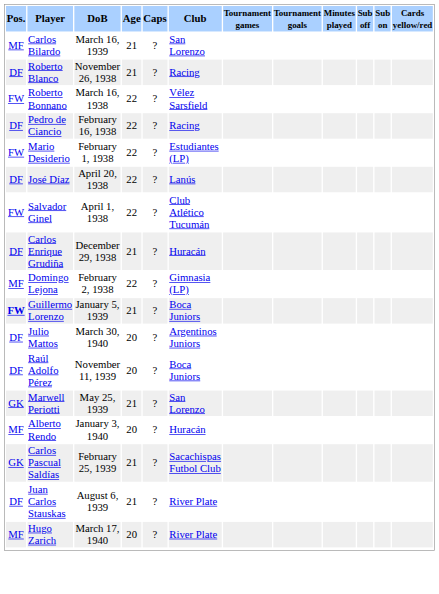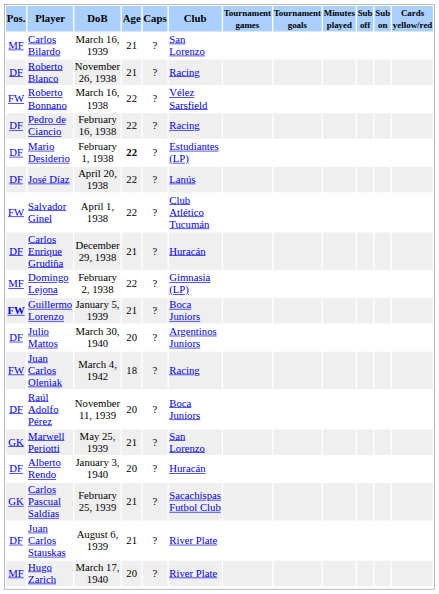 <table border="0" width="100%" style="border: 1px solid #999; background-color:white; text-align:center">
 <tr align="center" bgcolor="#AAD0FF">
 <th width=4%>Pos.</th>
 <th width=23%>Player</th>
 <th width=12%>DoB</th>
 <th width=4%>Age</th>
 <th width=4%>Caps</th>
 <th width=21%>Club</th>
 <th width=6%><small>Tournament<br>games</small></th>
 <th width=6%><small>Tournament<br>goals</small></th>
 <th width=4%><small>Minutes<br>played</small></th>
 <th width=4%><small>Sub off</small></th>
 <th width=4%><small>Sub on</small></th>
 <th width=4%><small>Cards<br>yellow/red</small></th>
 </tr>
 <tr>
 <td><a href='#'>MF</a></td>
 <td align="left"><a href='#'>Carlos Bilardo</a></td>
 <td>March 16, 1939</td>
 <td>21</td>
 <td>?</td>
 <td align="left"> <a href='#'>San Lorenzo</a></td>
 <td></td>
 <td></td>
 <td></td>
 <td></td>
 <td></td>
 <td></td>
 </tr>
 <tr bgcolor="#EFEFEF">
 <td><a href='#'>DF</a></td>
 <td align="left"><a href='#'>Roberto Blanco</a></td>
 <td>November 26, 1938</td>
 <td>21</td>
 <td>?</td>
 <td align="left"> <a href='#'>Racing</a></td>
 <td></td>
 <td></td>
 <td></td>
 <td></td>
 <td></td>
 <td></td>
 </tr>
 <tr>
 <td><a href='#'>FW</a></td>
 <td align="left"><a href='#'>Roberto Bonnano</a></td>
 <td>March 16, 1938</td>
 <td>22</td>
 <td>?</td>
 <td align="left"> <a href='#'>Vélez Sarsfield</a></td>
 <td></td>
 <td></td>
 <td></td>
 <td></td>
 <td></td>
 <td></td>
 </tr>
 <tr bgcolor="#EFEFEF">
 <td><a href='#'>DF</a></td>
 <td align="left"><a href='#'>Pedro de Ciancio</a></td>
 <td>February 16, 1938</td>
 <td>22</td>
 <td>?</td>
 <td align="left"> <a href='#'>Racing</a></td>
 <td></td>
 <td></td>
 <td></td>
 <td></td>
 <td></td>
 <td></td>
 </tr>
 <tr>
-<td><a href='#'>FW</a></td>
+<td><a href='#'>DF</a></td>
 <td align="left"><a href='#'>Mario Desiderio</a></td>
 <td>February 1, 1938</td>
-<td>22</td>
+<td><strong>22</strong></td>
 <td>?</td>
 <td align="left"> <a href='#'>Estudiantes (LP)</a></td>
 <td></td>
 <td></td>
 <td></td>
 <td></td>
 <td></td>
 <td></td>
 </tr>
 <tr bgcolor="#EFEFEF">
 <td><a href='#'>DF</a></td>
 <td align="left"><a href='#'>José Díaz</a></td>
 <td>April 20, 1938</td>
 <td>22</td>
 <td>?</td>
 <td align="left"> <a href='#'>Lanús</a></td>
 <td></td>
 <td></td>
 <td></td>
 <td></td>
 <td></td>
 <td></td>
 </tr>
 <tr>
 <td><a href='#'>FW</a></td>
 <td align="left"><a href='#'>Salvador Ginel</a></td>
 <td>April 1, 1938</td>
 <td>22</td>
 <td>?</td>
 <td align="left"> <a href='#'>Club Atlético Tucumán</a></td>
 <td></td>
 <td></td>
 <td></td>
 <td></td>
 <td></td>
 <td></td>
 </tr>
 <tr bgcolor="#EFEFEF">
 <td><a href='#'>DF</a></td>
 <td align="left"><a href='#'>Carlos Enrique Grudiña</a></td>
 <td>December 29, 1938</td>
 <td>21</td>
 <td>?</td>
 <td align="left"> <a href='#'>Huracán</a></td>
 <td></td>
 <td></td>
 <td></td>
 <td></td>
 <td></td>
 <td></td>
 </tr>
 <tr>
 <td><a href='#'>MF</a></td>
 <td align="left"><a href='#'>Domingo Lejona</a></td>
 <td>February 2, 1938</td>
 <td>22</td>
 <td>?</td>
 <td align="left"> <a href='#'>Gimnasia (LP)</a></td>
 <td></td>
 <td></td>
 <td></td>
 <td></td>
 <td></td>
 <td></td>
 </tr>
 <tr bgcolor="#EFEFEF">
 <td><strong><a href='#'>FW</a></strong></td>
 <td align="left"><a href='#'>Guillermo Lorenzo</a></td>
 <td>January 5, 1939</td>
 <td>21</td>
 <td>?</td>
 <td align="left"> <a href='#'>Boca Juniors</a></td>
 <td></td>
 <td></td>
 <td></td>
 <td></td>
 <td></td>
 <td></td>
 </tr>
 <tr>
 <td><a href='#'>DF</a></td>
 <td align="left"><a href='#'>Julio Mattos</a></td>
 <td>March 30, 1940</td>
 <td>20</td>
 <td>?</td>
 <td align="left"> <a href='#'>Argentinos Juniors</a></td>
 <td></td>
 <td></td>
 <td></td>
 <td></td>
 <td></td>
 <td></td>
 </tr>
+<tr bgcolor="#EFEFEF">
+<td><a href='#'>FW</a></td>
+<td align="left"><a href='#'>Juan Carlos Oleniak</a></td>
+<td>March 4, 1942</td>
+<td>18</td>
+<td>?</td>
+<td align="left"> <a href='#'>Racing</a></td>
+<td></td>
+<td></td>
+<td></td>
+<td></td>
+<td></td>
+<td></td>
+</tr>
 <tr>
 <td><a href='#'>DF</a></td>
 <td align="left"><a href='#'>Raúl Adolfo Pérez</a></td>
 <td>November 11, 1939</td>
 <td>20</td>
 <td>?</td>
 <td align="left"> <a href='#'>Boca Juniors</a></td>
 <td></td>
 <td></td>
 <td></td>
 <td></td>
 <td></td>
 <td></td>
 </tr>
 <tr bgcolor="#EFEFEF">
 <td><a href='#'>GK</a></td>
 <td align="left"><a href='#'>Marwell Periotti</a></td>
 <td>May 25, 1939</td>
 <td>21</td>
 <td>?</td>
 <td align="left"> <a href='#'>San Lorenzo</a></td>
 <td></td>
 <td></td>
 <td></td>
 <td></td>
 <td></td>
 <td></td>
 </tr>
 <tr>
-<td><a href='#'>MF</a></td>
+<td><a href='#'>DF</a></td>
 <td align="left"><a href='#'>Alberto Rendo</a></td>
 <td>January 3, 1940</td>
 <td>20</td>
 <td>?</td>
 <td align="left"> <a href='#'>Huracán</a></td>
 <td></td>
 <td></td>
 <td></td>
 <td></td>
 <td></td>
 <td></td>
 </tr>
 <tr bgcolor="#EFEFEF">
 <td><a href='#'>GK</a></td>
 <td align="left"><a href='#'>Carlos Pascual Saldías</a></td>
 <td>February 25, 1939</td>
 <td>21</td>
 <td>?</td>
 <td align="left"> <a href='#'>Sacachispas Futbol Club</a></td>
 <td></td>
 <td></td>
 <td></td>
 <td></td>
 <td></td>
 <td></td>
 </tr>
 <tr>
 <td><a href='#'>DF</a></td>
 <td align="left"><a href='#'>Juan Carlos Stauskas</a></td>
 <td>August 6, 1939</td>
 <td>21</td>
 <td>?</td>
 <td align="left"> <a href='#'>River Plate</a></td>
 <td></td>
 <td></td>
 <td></td>
 <td></td>
 <td></td>
 <td></td>
 </tr>
 <tr bgcolor="#EFEFEF">
 <td><a href='#'>MF</a></td>
 <td align="left"><a href='#'>Hugo Zarich</a></td>
 <td>March 17, 1940</td>
 <td>20</td>
 <td>?</td>
 <td align="left"> <a href='#'>River Plate</a></td>
 <td></td>
 <td></td>
 <td></td>
 <td></td>
 <td></td>
 <td></td>
 </tr>
 <tr>
 </tr>
 </table>
